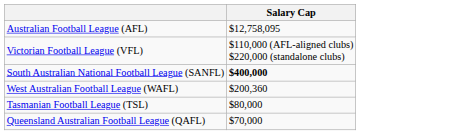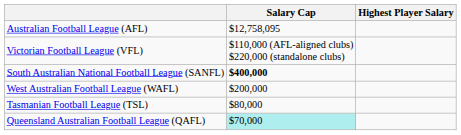 <table class="wikitable">
 <tr>
 <th></th>
 <th>Salary Cap</th>
+<th>Highest Player Salary</th>
 </tr>
 <tr>
 <td><a href='#'>Australian Football League</a> (AFL)</td>
 <td>$12,758,095</td>
+<td></td>
 </tr>
 <tr>
 <td><a href='#'>Victorian Football League</a> (VFL)</td>
 <td>$110,000 (AFL-aligned clubs)<br>$220,000 (standalone clubs)</td>
+<td></td>
 </tr>
 <tr>
 <td><a href='#'>South Australian National Football League</a> (SANFL)</td>
 <td><strong>$400,000</strong></td>
+<td></td>
 </tr>
 <tr>
 <td><a href='#'>West Australian Football League</a> (WAFL)</td>
-<td>$200,360</td>
+<td>$200,000</td>
+<td></td>
 </tr>
 <tr>
 <td><a href='#'>Tasmanian Football League</a> (TSL)</td>
 <td>$80,000 </td>
+<td></td>
 </tr>
 <tr>
 <td><a href='#'>Queensland Australian Football League</a> (QAFL)</td>
-<td>$70,000</td>
+<td style="background: paleturquoise;">$70,000</td>
+<td></td>
 </tr>
 </table>
